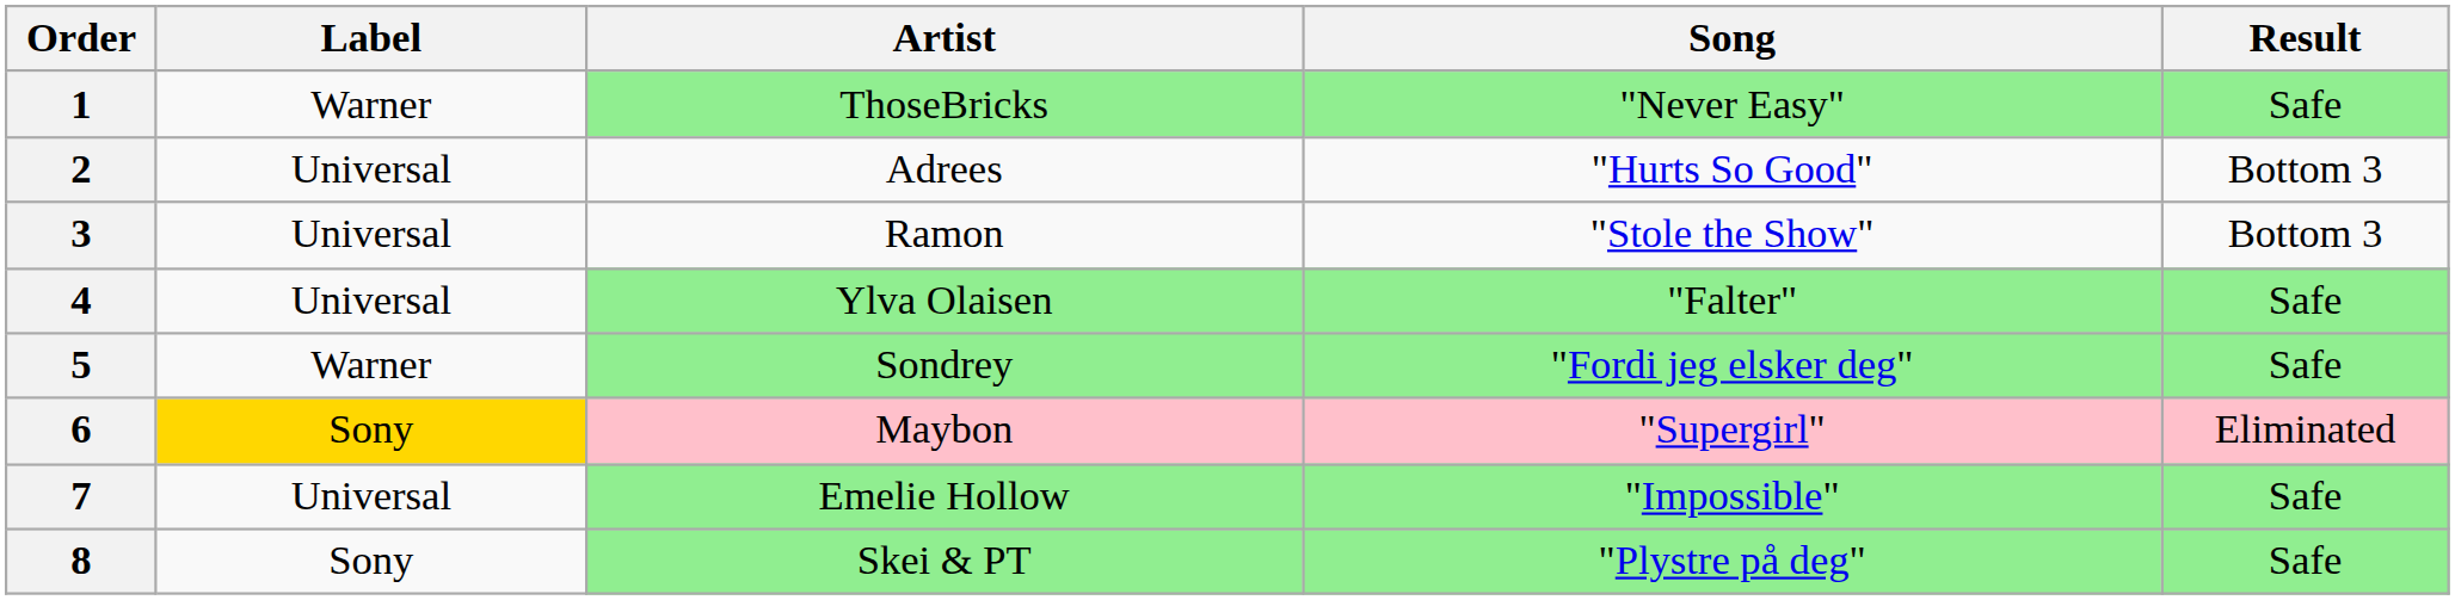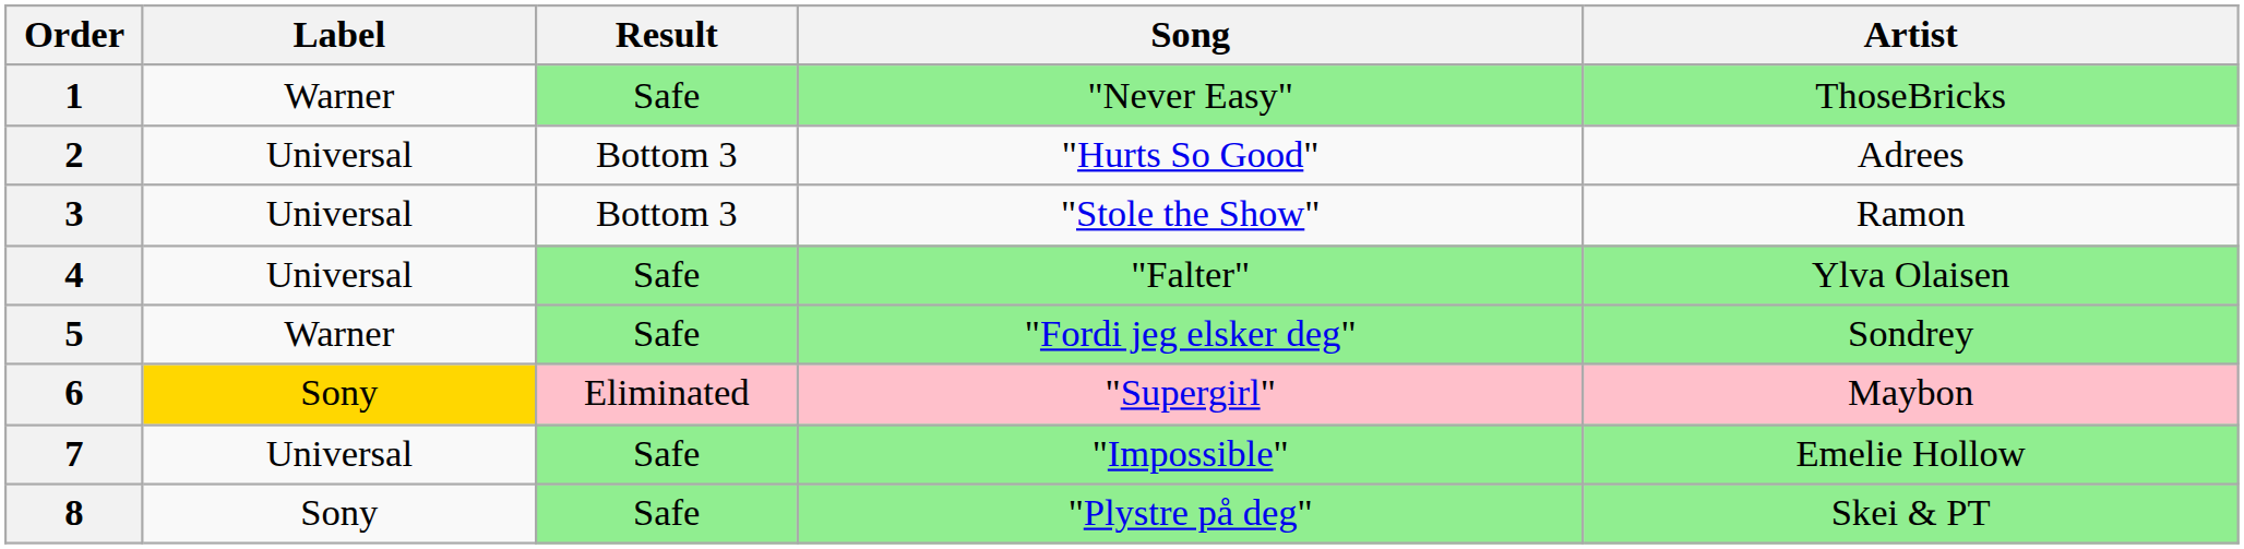 <table class="wikitable" style="text-align:center; width:75%;">
 <tr>
 <th scope="col" style="width:05%;">Order</th>
 <th scope="col" style="width:15%;">Label</th>
+<th scope="col" style="width:10%;">Result</th>
+<th scope="col" style="width:30%;">Song</th>
 <th scope="col" style="width:25%;">Artist</th>
-<th scope="col" style="width:30%;">Song</th>
-<th scope="col" style="width:10%;">Result</th>
 </tr>
 <tr>
 <th scope="col">1</th>
 <td>Warner</td>
+<td style="background:lightgreen;">Safe</td>
+<td style="background:lightgreen;">"Never Easy"</td>
 <td style="background:lightgreen;">ThoseBricks</td>
-<td style="background:lightgreen;">"Never Easy"</td>
-<td style="background:lightgreen;">Safe</td>
 </tr>
 <tr>
 <th scope="col">2</th>
 <td>Universal</td>
+<td>Bottom 3</td>
+<td>"<a href='#'>Hurts So Good</a>"</td>
 <td>Adrees</td>
-<td>"<a href='#'>Hurts So Good</a>"</td>
-<td>Bottom 3</td>
 </tr>
 <tr>
 <th scope="col">3</th>
 <td>Universal</td>
+<td>Bottom 3</td>
+<td>"<a href='#'>Stole the Show</a>"</td>
 <td>Ramon</td>
-<td>"<a href='#'>Stole the Show</a>"</td>
-<td>Bottom 3</td>
 </tr>
 <tr>
 <th scope="col">4</th>
 <td>Universal</td>
+<td style="background:lightgreen;">Safe</td>
+<td style="background:lightgreen;">"Falter"</td>
 <td style="background:lightgreen;">Ylva Olaisen</td>
-<td style="background:lightgreen;">"Falter"</td>
-<td style="background:lightgreen;">Safe</td>
 </tr>
 <tr>
 <th scope="col">5</th>
 <td>Warner</td>
+<td style="background:lightgreen;">Safe</td>
+<td style="background:lightgreen;">"<a href='#'>Fordi jeg elsker deg</a>"</td>
 <td style="background:lightgreen;">Sondrey</td>
-<td style="background:lightgreen;">"<a href='#'>Fordi jeg elsker deg</a>"</td>
-<td style="background:lightgreen;">Safe</td>
 </tr>
 <tr>
 <th scope="col">6</th>
 <td style="background: gold;">Sony</td>
+<td style="background:pink;">Eliminated</td>
+<td style="background:pink;">"<a href='#'>Supergirl</a>"</td>
 <td style="background:pink;">Maybon</td>
-<td style="background:pink;">"<a href='#'>Supergirl</a>"</td>
-<td style="background:pink;">Eliminated</td>
 </tr>
 <tr>
 <th scope="col">7</th>
 <td>Universal</td>
+<td style="background:lightgreen;">Safe</td>
+<td style="background:lightgreen;">"<a href='#'>Impossible</a>"</td>
 <td style="background:lightgreen;">Emelie Hollow</td>
-<td style="background:lightgreen;">"<a href='#'>Impossible</a>"</td>
-<td style="background:lightgreen;">Safe</td>
 </tr>
 <tr>
 <th scope="col">8</th>
 <td>Sony</td>
+<td style="background:lightgreen;">Safe</td>
+<td style="background:lightgreen;">"<a href='#'>Plystre på deg</a>"</td>
 <td style="background:lightgreen;">Skei & PT</td>
-<td style="background:lightgreen;">"<a href='#'>Plystre på deg</a>"</td>
-<td style="background:lightgreen;">Safe</td>
 </tr>
 </table>
